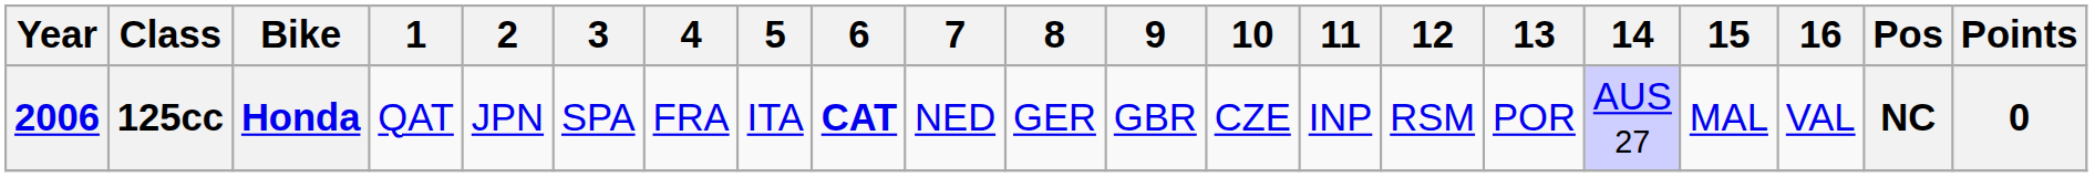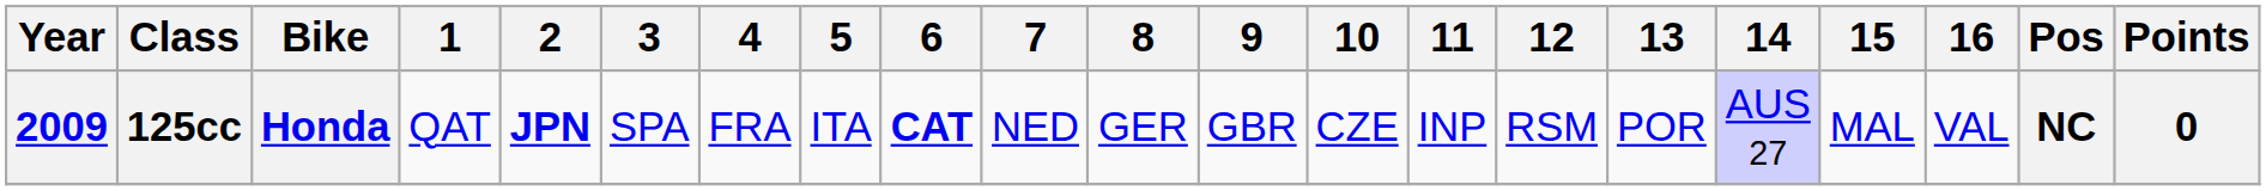 <table class="wikitable" style="text-align:center">
 <tr>
 <th>Year</th>
 <th>Class</th>
 <th>Bike</th>
 <th>1</th>
 <th>2</th>
 <th>3</th>
 <th>4</th>
 <th>5</th>
 <th>6</th>
 <th>7</th>
 <th>8</th>
 <th>9</th>
 <th>10</th>
 <th>11</th>
 <th>12</th>
 <th>13</th>
 <th>14</th>
 <th>15</th>
 <th>16</th>
 <th>Pos</th>
 <th>Points</th>
 </tr>
 <tr>
-<th align="left"><a href='#'>2006</a></th>
+<th align="left"><a href='#'>2009</a></th>
 <th align="left">125cc</th>
 <th align="left"><a href='#'>Honda</a></th>
 <td><a href='#'>QAT</a></td>
-<td><a href='#'>JPN</a></td>
+<td><strong><a href='#'>JPN</a></strong></td>
 <td><a href='#'>SPA</a></td>
 <td><a href='#'>FRA</a></td>
 <td><a href='#'>ITA</a></td>
 <td><strong><a href='#'>CAT</a></strong></td>
 <td><a href='#'>NED</a></td>
 <td><a href='#'>GER</a></td>
 <td><a href='#'>GBR</a></td>
 <td><a href='#'>CZE</a></td>
 <td><a href='#'>INP</a></td>
 <td><a href='#'>RSM</a></td>
 <td><a href='#'>POR</a></td>
 <td style="background:#CFCFFF;"><a href='#'>AUS</a><br><small>27</small></td>
 <td><a href='#'>MAL</a></td>
 <td><a href='#'>VAL</a></td>
 <th>NC</th>
 <th>0</th>
 </tr>
 <tr>
 </tr>
 </table>
